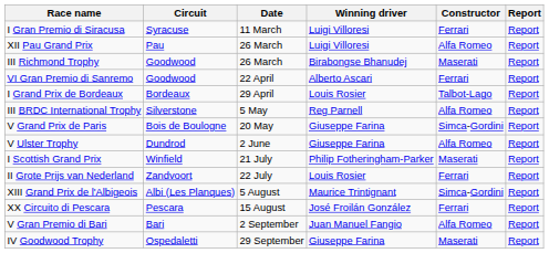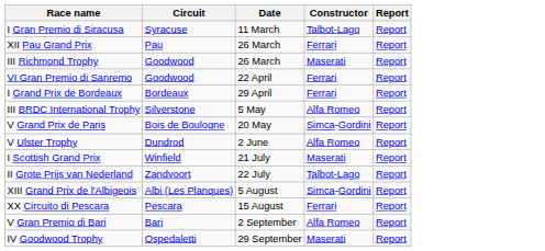 <table class="wikitable" style="font-size:95%">
 <tr>
 <th>Race name</th>
 <th>Circuit</th>
 <th>Date</th>
-<th>Winning driver</th>
 <th>Constructor</th>
 <th>Report</th>
 </tr>
 <tr>
 <td> I <a href='#'>Gran Premio di Siracusa</a></td>
 <td><a href='#'>Syracuse</a></td>
 <td>11 March</td>
-<td> <a href='#'>Luigi Villoresi</a></td>
-<td> <a href='#'>Ferrari</a></td>
+<td> <a href='#'>Talbot-Lago</a></td>
 <td><a href='#'>Report</a></td>
 </tr>
 <tr>
 <td> XII <a href='#'>Pau Grand Prix</a></td>
 <td><a href='#'>Pau</a></td>
 <td>26 March</td>
-<td> <a href='#'>Luigi Villoresi</a></td>
-<td> <a href='#'>Alfa Romeo</a></td>
+<td> <a href='#'>Ferrari</a></td>
 <td><a href='#'>Report</a></td>
 </tr>
 <tr>
 <td> III <a href='#'>Richmond Trophy</a></td>
 <td><a href='#'>Goodwood</a></td>
 <td>26 March</td>
-<td> <a href='#'>Birabongse Bhanudej</a></td>
 <td> <a href='#'>Maserati</a></td>
 <td><a href='#'>Report</a></td>
 </tr>
 <tr>
 <td> <a href='#'>VI Gran Premio di Sanremo</a></td>
 <td><a href='#'>Goodwood</a></td>
 <td>22 April</td>
-<td> <a href='#'>Alberto Ascari</a></td>
 <td> <a href='#'>Ferrari</a></td>
 <td><a href='#'>Report</a></td>
 </tr>
 <tr>
 <td> I <a href='#'>Grand Prix de Bordeaux</a></td>
 <td><a href='#'>Bordeaux</a></td>
 <td>29 April</td>
-<td> <a href='#'>Louis Rosier</a></td>
-<td> <a href='#'>Talbot-Lago</a></td>
+<td> <a href='#'>Ferrari</a></td>
 <td><a href='#'>Report</a></td>
 </tr>
 <tr>
 <td> III <a href='#'>BRDC International Trophy</a></td>
 <td><a href='#'>Silverstone</a></td>
 <td>5 May</td>
-<td> <a href='#'>Reg Parnell</a></td>
 <td> <a href='#'>Alfa Romeo</a></td>
 <td><a href='#'>Report</a></td>
 </tr>
 <tr>
 <td> V <a href='#'>Grand Prix de Paris</a></td>
 <td><a href='#'>Bois de Boulogne</a></td>
 <td>20 May</td>
-<td> <a href='#'>Giuseppe Farina</a></td>
 <td> <a href='#'>Simca</a>-<a href='#'>Gordini</a></td>
 <td><a href='#'>Report</a></td>
 </tr>
 <tr>
 <td> V <a href='#'>Ulster Trophy</a></td>
 <td><a href='#'>Dundrod</a></td>
 <td>2 June</td>
-<td> <a href='#'>Giuseppe Farina</a></td>
 <td> <a href='#'>Alfa Romeo</a></td>
 <td><a href='#'>Report</a></td>
 </tr>
 <tr>
 <td> I <a href='#'>Scottish Grand Prix</a></td>
 <td><a href='#'>Winfield</a></td>
 <td>21 July</td>
-<td> <a href='#'>Philip Fotheringham-Parker</a></td>
 <td> <a href='#'>Maserati</a></td>
 <td><a href='#'>Report</a></td>
 </tr>
 <tr>
 <td> II <a href='#'>Grote Prijs van Nederland</a></td>
 <td><a href='#'>Zandvoort</a></td>
 <td>22 July</td>
-<td> <a href='#'>Louis Rosier</a></td>
-<td> <a href='#'>Ferrari</a></td>
+<td> <a href='#'>Talbot-Lago</a></td>
 <td><a href='#'>Report</a></td>
 </tr>
 <tr>
 <td> XIII <a href='#'>Grand Prix de l'Albigeois</a></td>
 <td><a href='#'>Albi (Les Planques)</a></td>
 <td>5 August</td>
-<td> <a href='#'>Maurice Trintignant</a></td>
 <td> <a href='#'>Simca</a>-<a href='#'>Gordini</a></td>
 <td><a href='#'>Report</a></td>
 </tr>
 <tr>
 <td> XX <a href='#'>Circuito di Pescara</a></td>
 <td><a href='#'>Pescara</a></td>
 <td>15 August</td>
-<td> <a href='#'>José Froilán González</a></td>
 <td> <a href='#'>Ferrari</a></td>
 <td><a href='#'>Report</a></td>
 </tr>
 <tr>
 <td> V <a href='#'>Gran Premio di Bari</a></td>
 <td><a href='#'>Bari</a></td>
 <td>2 September</td>
-<td> <a href='#'>Juan Manuel Fangio</a></td>
 <td> <a href='#'>Alfa Romeo</a></td>
 <td><a href='#'>Report</a></td>
 </tr>
 <tr>
 <td> IV <a href='#'>Goodwood Trophy</a></td>
 <td><a href='#'>Ospedaletti</a></td>
 <td>29 September</td>
-<td> <a href='#'>Giuseppe Farina</a></td>
 <td> <a href='#'>Maserati</a></td>
 <td><a href='#'>Report</a></td>
 </tr>
 </table>
